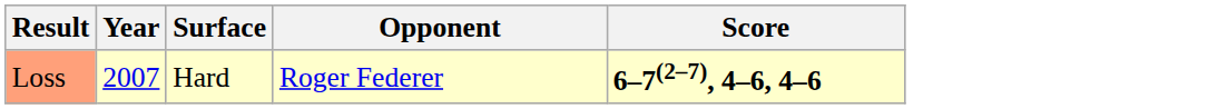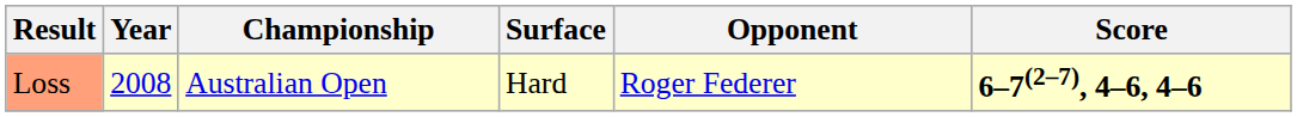 <table class="wikitable">
 <tr>
 <th width=40>Result</th>
 <th>Year</th>
+<th width=160>Championship</th>
 <th>Surface</th>
 <th width=180>Opponent</th>
 <th width=160>Score</th>
 </tr>
 <tr bgcolor=#FFFFCC>
 <td bgcolor=FFA07A>Loss</td>
-<td><a href='#'>2007</a></td>
+<td><a href='#'>2008</a></td>
+<td><a href='#'>Australian Open</a></td>
 <td>Hard</td>
 <td> <a href='#'>Roger Federer</a></td>
 <td><strong>6–7<sup>(2–7)</sup>, 4–6, 4–6</strong></td>
 </tr>
 </table>
